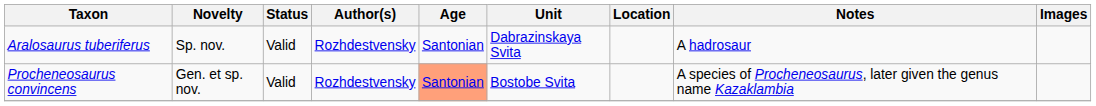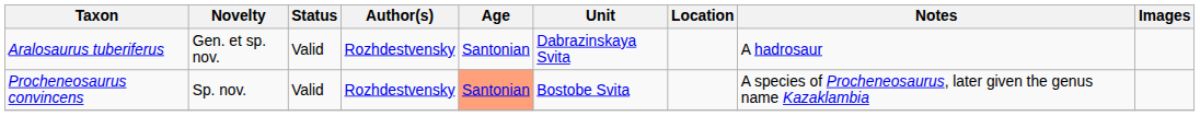 <table class="wikitable sortable" align="center" width="100%">
 <tr>
 <th>Taxon</th>
 <th>Novelty</th>
 <th>Status</th>
 <th>Author(s)</th>
 <th>Age</th>
 <th>Unit</th>
 <th>Location</th>
 <th>Notes</th>
 <th>Images</th>
 </tr>
 <tr>
 <td><em><a href='#'>Aralosaurus tuberiferus</a></em></td>
-<td>Sp. nov.</td>
+<td>Gen. et sp. nov.</td>
 <td>Valid</td>
 <td><a href='#'>Rozhdestvensky</a></td>
 <td><a href='#'>Santonian</a></td>
 <td><a href='#'>Dabrazinskaya Svita</a></td>
 <td></td>
 <td>A <a href='#'>hadrosaur</a></td>
 <td></td>
 </tr>
 <tr>
 <td><em><a href='#'>Procheneosaurus convincens</a></em></td>
-<td>Gen. et sp. nov.</td>
+<td>Sp. nov.</td>
 <td>Valid</td>
 <td><a href='#'>Rozhdestvensky</a></td>
 <td style="background: lightsalmon;"><a href='#'>Santonian</a></td>
 <td><a href='#'>Bostobe Svita</a></td>
 <td></td>
 <td>A species of <em><a href='#'>Procheneosaurus</a></em>, later given the genus name <em><a href='#'>Kazaklambia</a></em></td>
 <td></td>
 </tr>
 <tr>
 </tr>
 </table>
